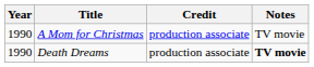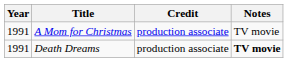 <table class="wikitable sortable">
 <tr>
 <th>Year</th>
 <th>Title</th>
 <th>Credit</th>
 <th>Notes</th>
 </tr>
 <tr>
-<td>1990</td>
+<td>1991</td>
 <td><em><a href='#'>A Mom for Christmas</a></em></td>
 <td><a href='#'>production associate</a></td>
 <td>TV movie</td>
 </tr>
 <tr>
-<td>1990</td>
+<td>1991</td>
 <td><em>Death Dreams</em></td>
 <td>production associate</td>
 <td><strong>TV movie</strong></td>
 </tr>
 </table>
